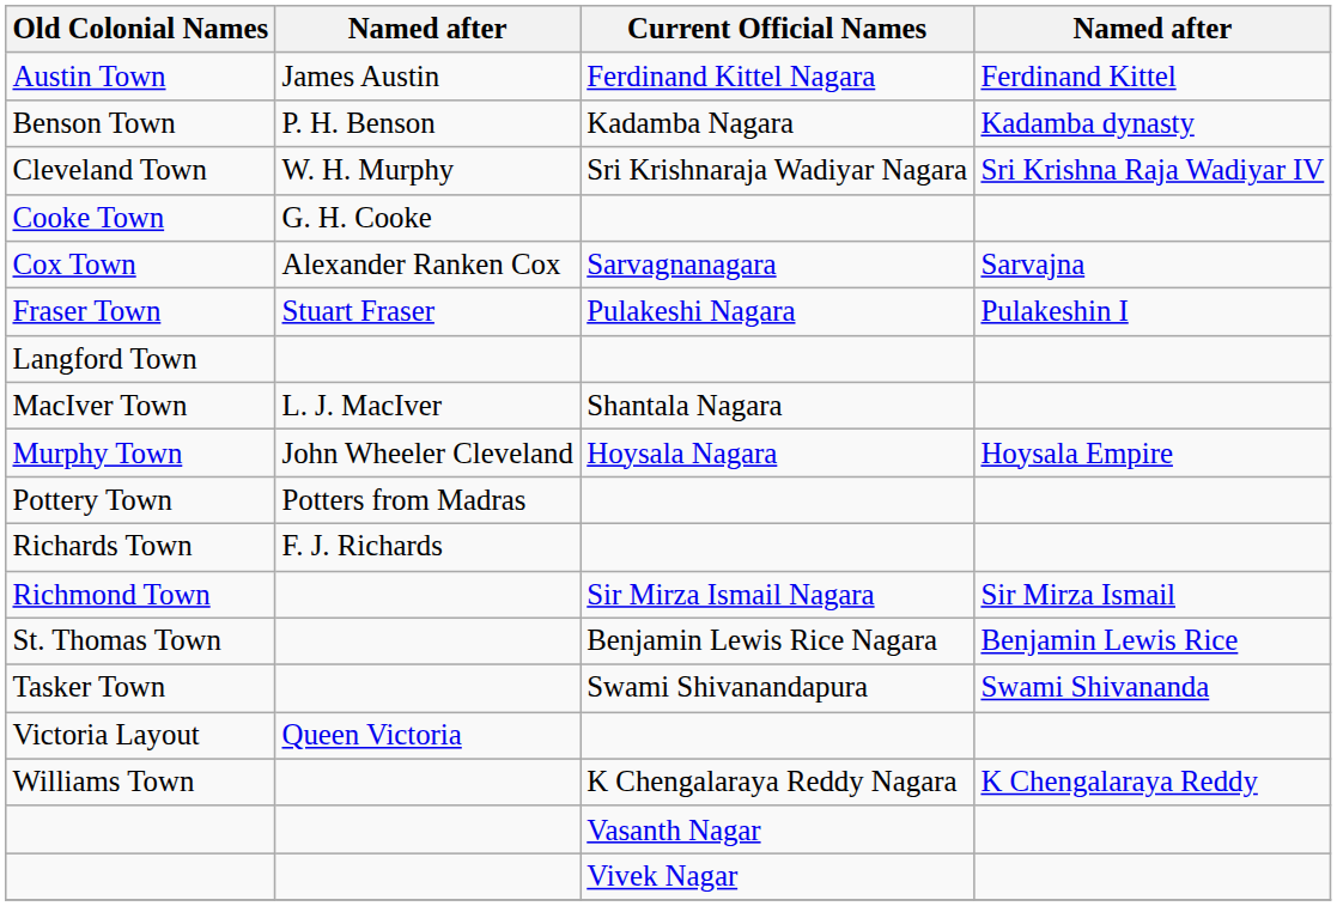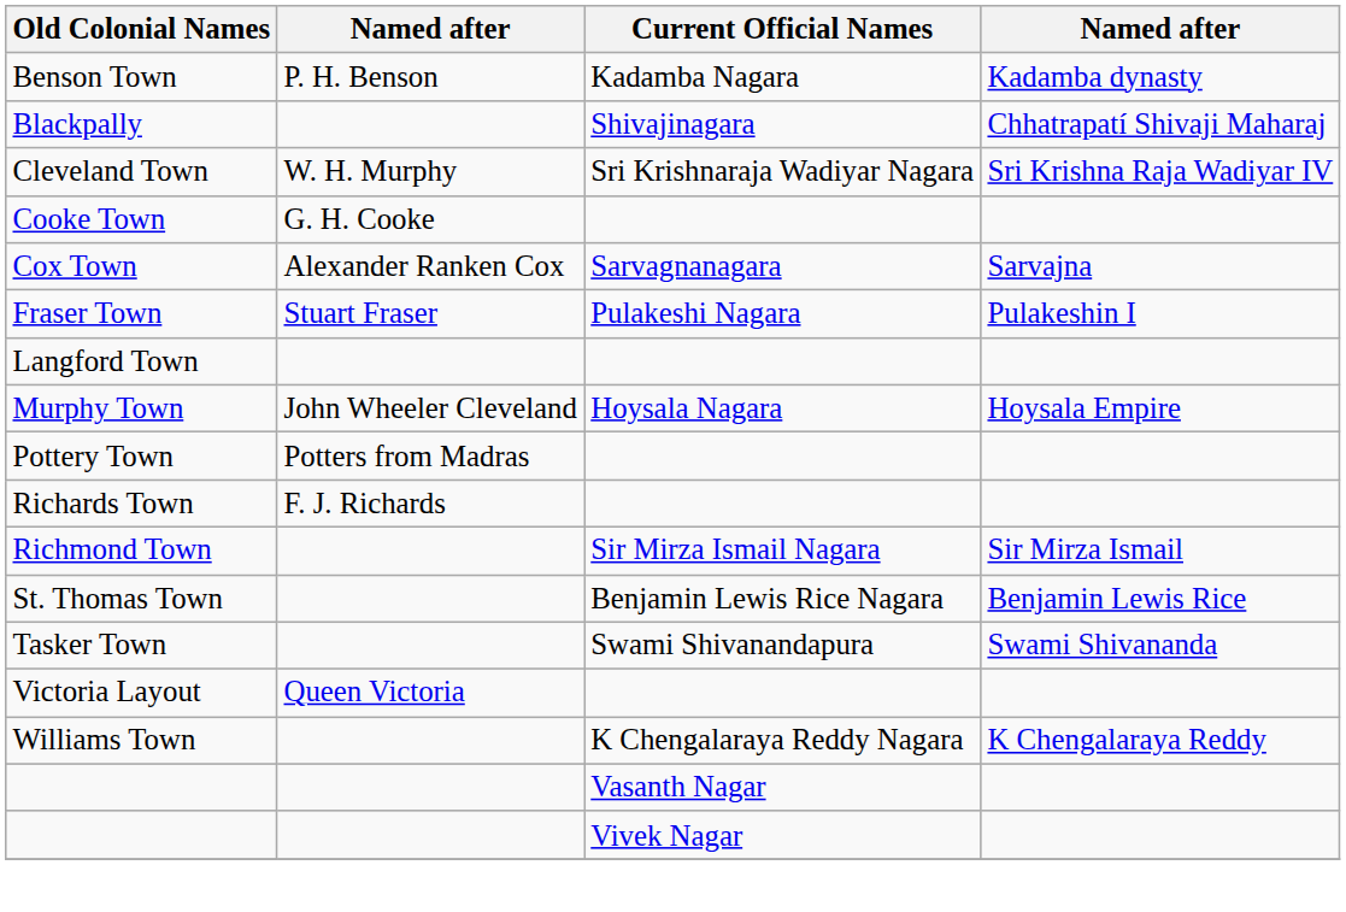 <table class="wikitable sortable">
 <tr>
 <th style="background:light gray; color:black">Old Colonial Names</th>
 <th style="background:light gray; color:black">Named after</th>
 <th style="background:light gray; color:black">Current Official Names</th>
 <th>Named after</th>
 </tr>
 <tr>
-<td><a href='#'>Austin Town</a></td>
-<td>James Austin</td>
-<td><a href='#'>Ferdinand Kittel Nagara</a></td>
-<td><a href='#'>Ferdinand Kittel</a></td>
-</tr>
-<tr>
 <td>Benson Town</td>
 <td>P. H. Benson</td>
 <td>Kadamba Nagara</td>
 <td><a href='#'>Kadamba dynasty</a></td>
+</tr>
+<tr>
+<td><a href='#'>Blackpally</a></td>
+<td></td>
+<td><a href='#'>Shivajinagara</a></td>
+<td><a href='#'>Chhatrapatí Shivaji Maharaj</a></td>
 </tr>
 <tr>
 <td>Cleveland Town</td>
 <td>W. H. Murphy</td>
 <td>Sri Krishnaraja Wadiyar Nagara</td>
 <td><a href='#'>Sri Krishna Raja Wadiyar IV</a></td>
 </tr>
 <tr>
 <td><a href='#'>Cooke Town</a></td>
 <td>G. H. Cooke</td>
 <td></td>
 <td></td>
 </tr>
 <tr>
 <td><a href='#'>Cox Town</a></td>
 <td>Alexander Ranken Cox</td>
 <td><a href='#'>Sarvagnanagara</a></td>
 <td><a href='#'>Sarvajna</a></td>
 </tr>
 <tr>
 <td><a href='#'>Fraser Town</a></td>
 <td><a href='#'>Stuart Fraser</a></td>
 <td><a href='#'>Pulakeshi Nagara</a></td>
 <td><a href='#'>Pulakeshin I</a></td>
 </tr>
 <tr>
 <td>Langford Town</td>
 <td></td>
 <td></td>
-<td></td>
-</tr>
-<tr>
-<td>MacIver Town</td>
-<td>L. J. MacIver</td>
-<td>Shantala Nagara</td>
 <td></td>
 </tr>
 <tr>
 <td><a href='#'>Murphy Town</a></td>
 <td>John Wheeler Cleveland</td>
 <td><a href='#'>Hoysala Nagara</a></td>
 <td><a href='#'>Hoysala Empire</a></td>
 </tr>
 <tr>
 <td>Pottery Town</td>
 <td>Potters from Madras</td>
 <td></td>
 <td></td>
 </tr>
 <tr>
 <td>Richards Town</td>
 <td>F. J. Richards</td>
 <td></td>
 <td></td>
 </tr>
 <tr>
 <td><a href='#'>Richmond Town</a></td>
 <td></td>
 <td><a href='#'>Sir Mirza Ismail Nagara</a></td>
 <td><a href='#'>Sir Mirza Ismail</a></td>
 </tr>
 <tr>
 <td>St. Thomas Town</td>
 <td></td>
 <td>Benjamin Lewis Rice Nagara</td>
 <td><a href='#'>Benjamin Lewis Rice</a></td>
 </tr>
 <tr>
 <td>Tasker Town</td>
 <td></td>
 <td>Swami Shivanandapura</td>
 <td><a href='#'>Swami Shivananda</a></td>
 </tr>
 <tr>
 <td>Victoria Layout</td>
 <td><a href='#'>Queen Victoria</a></td>
 <td></td>
 <td></td>
 </tr>
 <tr>
 <td>Williams Town</td>
 <td></td>
 <td>K Chengalaraya Reddy Nagara</td>
 <td><a href='#'>K Chengalaraya Reddy</a></td>
 </tr>
 <tr>
 <td></td>
 <td></td>
 <td><a href='#'>Vasanth Nagar</a></td>
 <td></td>
 </tr>
 <tr>
 <td></td>
 <td></td>
 <td><a href='#'>Vivek Nagar</a></td>
 <td></td>
 </tr>
 <tr>
 </tr>
 </table>
